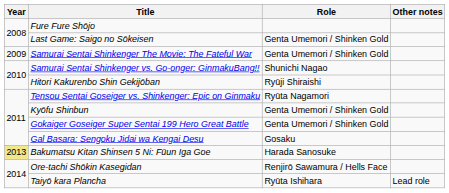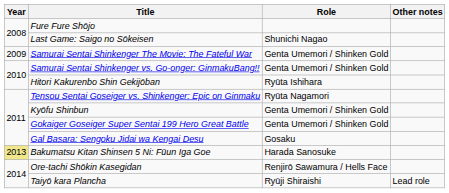 <table class="wikitable" style="font-size: 90%;">
 <tr>
 <th>Year</th>
 <th>Title</th>
 <th>Role</th>
 <th>Other notes</th>
 </tr>
 <tr>
 <td rowspan="2">2008</td>
 <td><em>Fure Fure Shōjo</em></td>
 <td></td>
 <td></td>
 </tr>
 <tr>
 <td><em>Last Game: Saigo no Sōkeisen</em></td>
-<td>Genta Umemori / Shinken Gold</td>
+<td>Shunichi Nagao</td>
 <td></td>
 </tr>
 <tr>
 <td>2009</td>
 <td><em><a href='#'>Samurai Sentai Shinkenger The Movie: The Fateful War</a></em></td>
 <td>Genta Umemori / Shinken Gold</td>
 <td></td>
 </tr>
 <tr>
 <td rowspan="2">2010</td>
 <td><em><a href='#'>Samurai Sentai Shinkenger vs. Go-onger: GinmakuBang!!</a></em></td>
-<td>Shunichi Nagao</td>
+<td>Genta Umemori / Shinken Gold</td>
 <td></td>
 </tr>
 <tr>
 <td><em>Hitori Kakurenbo Shin Gekijōban</em></td>
-<td>Ryūji Shiraishi</td>
+<td>Ryūta Ishihara</td>
 <td></td>
 </tr>
 <tr>
 <td rowspan="4">2011</td>
 <td><em><a href='#'>Tensou Sentai Goseiger vs. Shinkenger: Epic on Ginmaku</a></em></td>
 <td>Ryūta Nagamori</td>
 <td></td>
 </tr>
 <tr>
 <td><em>Kyōfu Shinbun</em></td>
 <td>Genta Umemori / Shinken Gold</td>
 <td></td>
 </tr>
 <tr>
 <td><em><a href='#'>Gokaiger Goseiger Super Sentai 199 Hero Great Battle</a></em></td>
 <td>Genta Umemori / Shinken Gold</td>
 <td></td>
 </tr>
 <tr>
 <td><em><a href='#'>Gal Basara: Sengoku Jidai wa Kengai Desu</a></em></td>
 <td>Gosaku</td>
 <td></td>
 </tr>
 <tr>
 <td style="background: khaki;">2013</td>
 <td><em>Bakumatsu Kitan Shinsen 5 Ni: Fūun Iga Goe</em></td>
 <td>Harada Sanosuke</td>
 <td></td>
 </tr>
 <tr>
 <td rowspan="2">2014</td>
 <td><em>Ore-tachi Shōkin Kasegidan</em></td>
 <td>Renjirō Sawamura / Hells Face</td>
 <td></td>
 </tr>
 <tr>
 <td><em>Taiyō kara Plancha</em></td>
-<td>Ryūta Ishihara</td>
+<td>Ryūji Shiraishi</td>
 <td>Lead role</td>
 </tr>
 </table>
